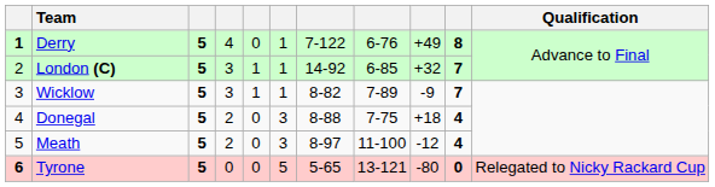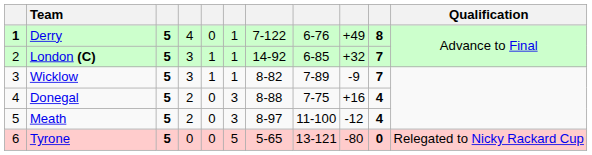 <table class="wikitable" style="text-align:center">
 <tr>
 <th width="20"></th>
 <th width="150" style="text-align:left;">Team</th>
 <th width="20"></th>
 <th width="20"></th>
 <th width="20"></th>
 <th width="20"></th>
 <th width="50"></th>
 <th width="50"></th>
 <th width="20"></th>
 <th width="20"></th>
 <th>Qualification</th>
 </tr>
 <tr style="background:#ccffcc">
 <td><strong>1</strong></td>
 <td style="text-align:left"> <a href='#'>Derry</a></td>
 <td><strong>5</strong></td>
 <td>4</td>
 <td>0</td>
 <td>1</td>
 <td>7-122</td>
 <td>6-76</td>
 <td>+49</td>
 <td><strong>8</strong></td>
 <td rowspan="2">Advance to <a href='#'>Final</a></td>
 </tr>
 <tr style="background:#ccffcc">
 <td>2</td>
 <td style="text-align:left"> <a href='#'>London</a> <strong>(C)</strong></td>
 <td><strong>5</strong></td>
 <td>3</td>
 <td>1</td>
 <td>1</td>
 <td>14-92</td>
 <td>6-85</td>
 <td>+32</td>
 <td><strong>7</strong></td>
 </tr>
 <tr>
 <td>3</td>
 <td style="text-align:left"> <a href='#'>Wicklow</a></td>
 <td><strong>5</strong></td>
 <td>3</td>
 <td>1</td>
 <td>1</td>
 <td>8-82</td>
 <td>7-89</td>
 <td>-9</td>
 <td><strong>7</strong></td>
 <td rowspan="3"></td>
 </tr>
 <tr>
 <td>4</td>
 <td style="text-align:left"> <a href='#'>Donegal</a></td>
 <td><strong>5</strong></td>
 <td>2</td>
 <td>0</td>
 <td>3</td>
 <td>8-88</td>
 <td>7-75</td>
-<td>+18</td>
+<td>+16</td>
 <td><strong>4</strong></td>
 </tr>
 <tr>
 <td>5</td>
 <td style="text-align:left"> <a href='#'>Meath</a></td>
 <td><strong>5</strong></td>
 <td>2</td>
 <td>0</td>
 <td>3</td>
 <td>8-97</td>
 <td>11-100</td>
 <td>-12</td>
 <td><strong>4</strong></td>
 </tr>
 <tr style="background:#ffcccc">
-<td><strong>6</strong></td>
+<td>6</td>
 <td style="text-align:left"> <a href='#'>Tyrone</a></td>
 <td><strong>5</strong></td>
 <td>0</td>
 <td>0</td>
 <td>5</td>
 <td>5-65</td>
 <td>13-121</td>
 <td>-80</td>
 <td><strong>0</strong></td>
 <td>Relegated to <a href='#'>Nicky Rackard Cup</a></td>
 </tr>
 </table>
